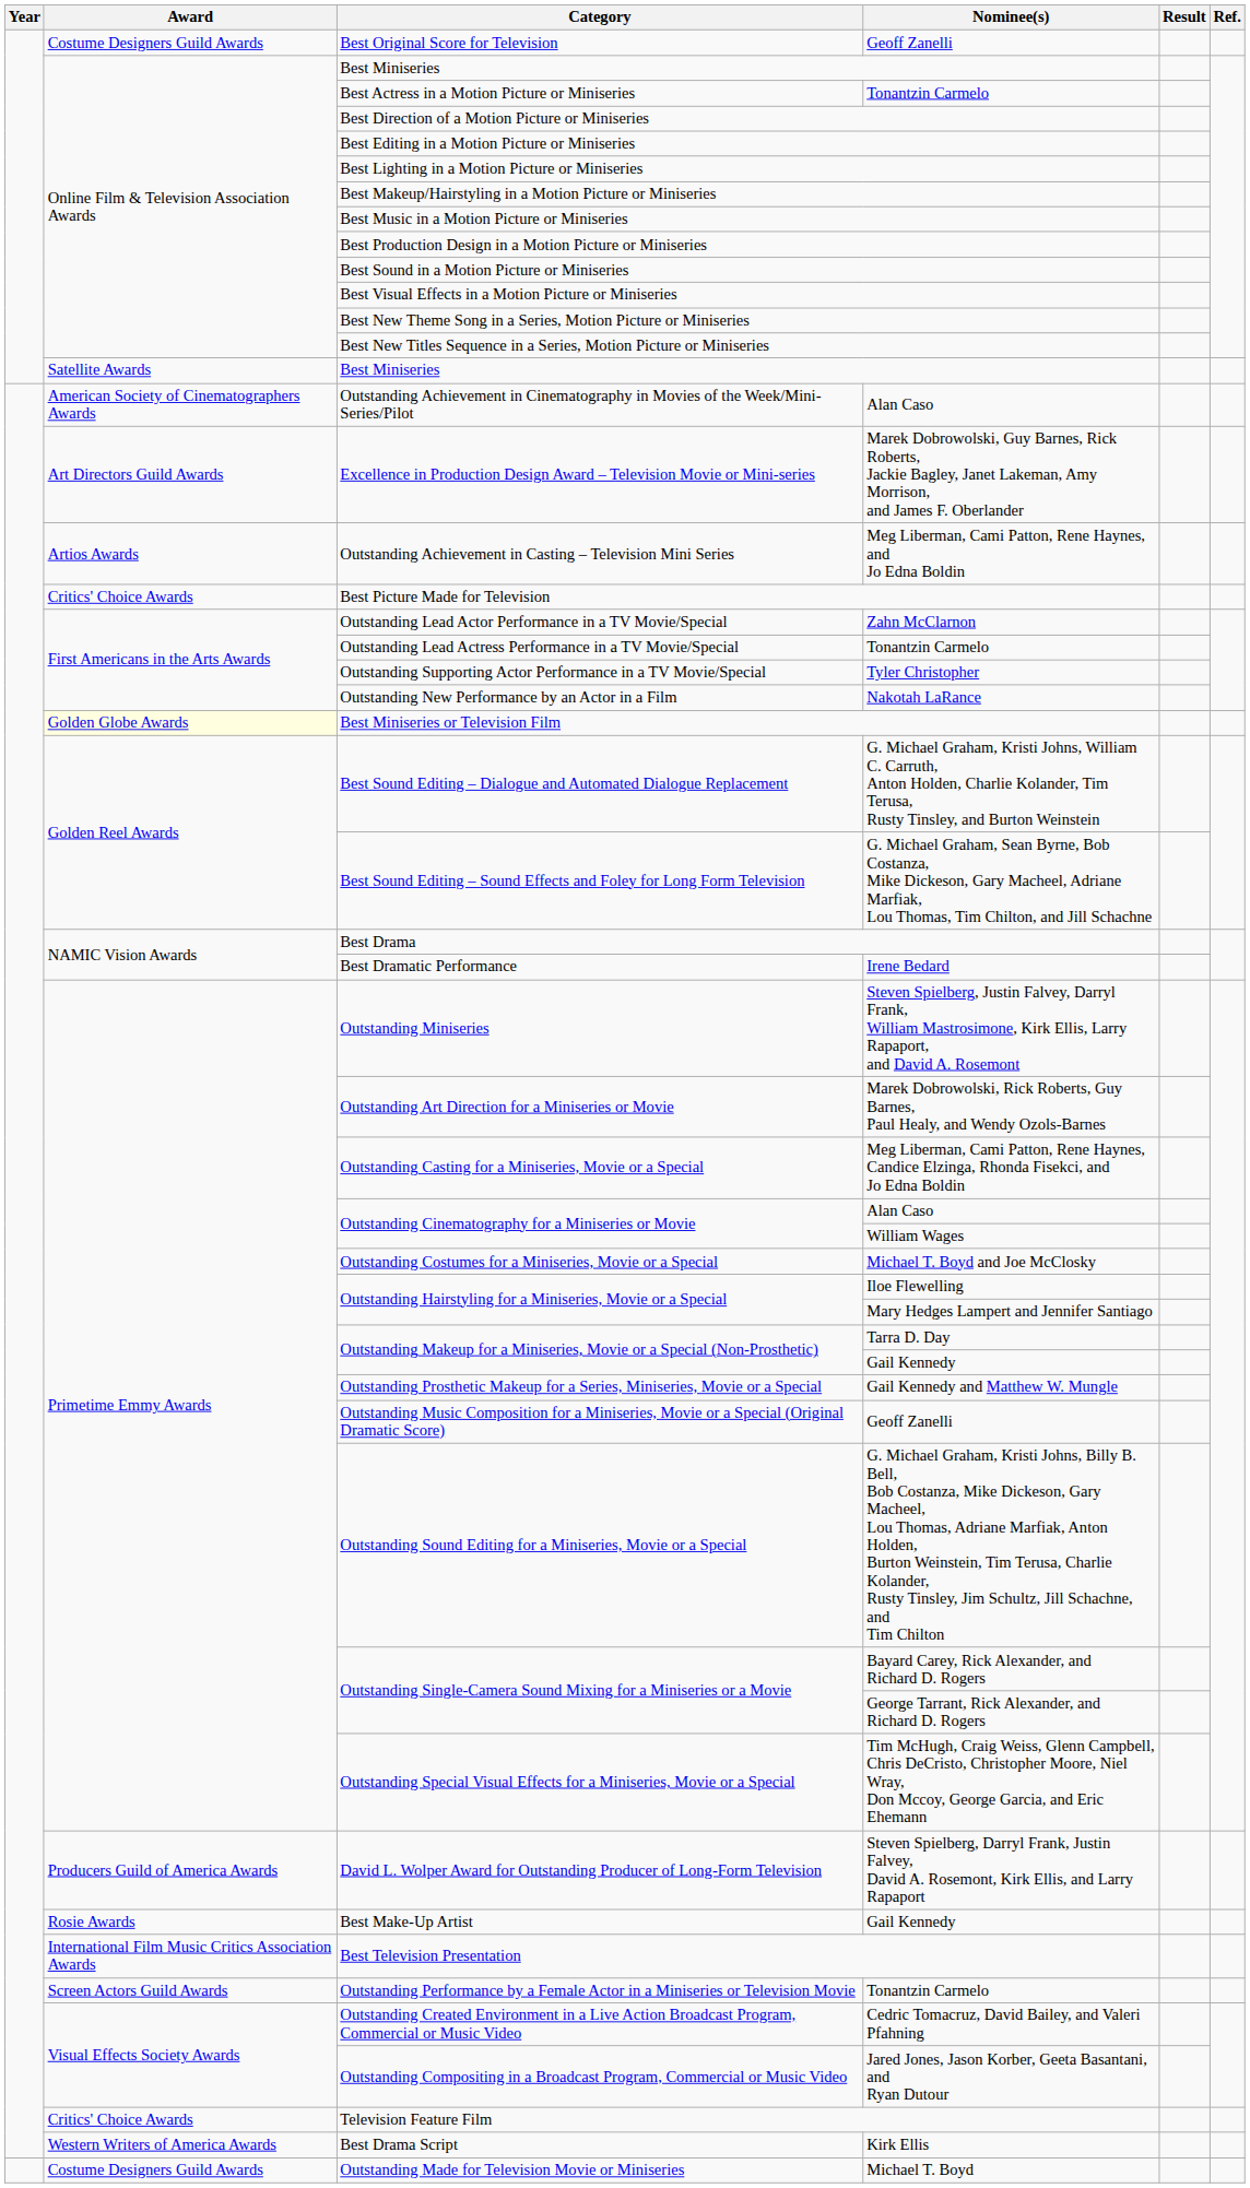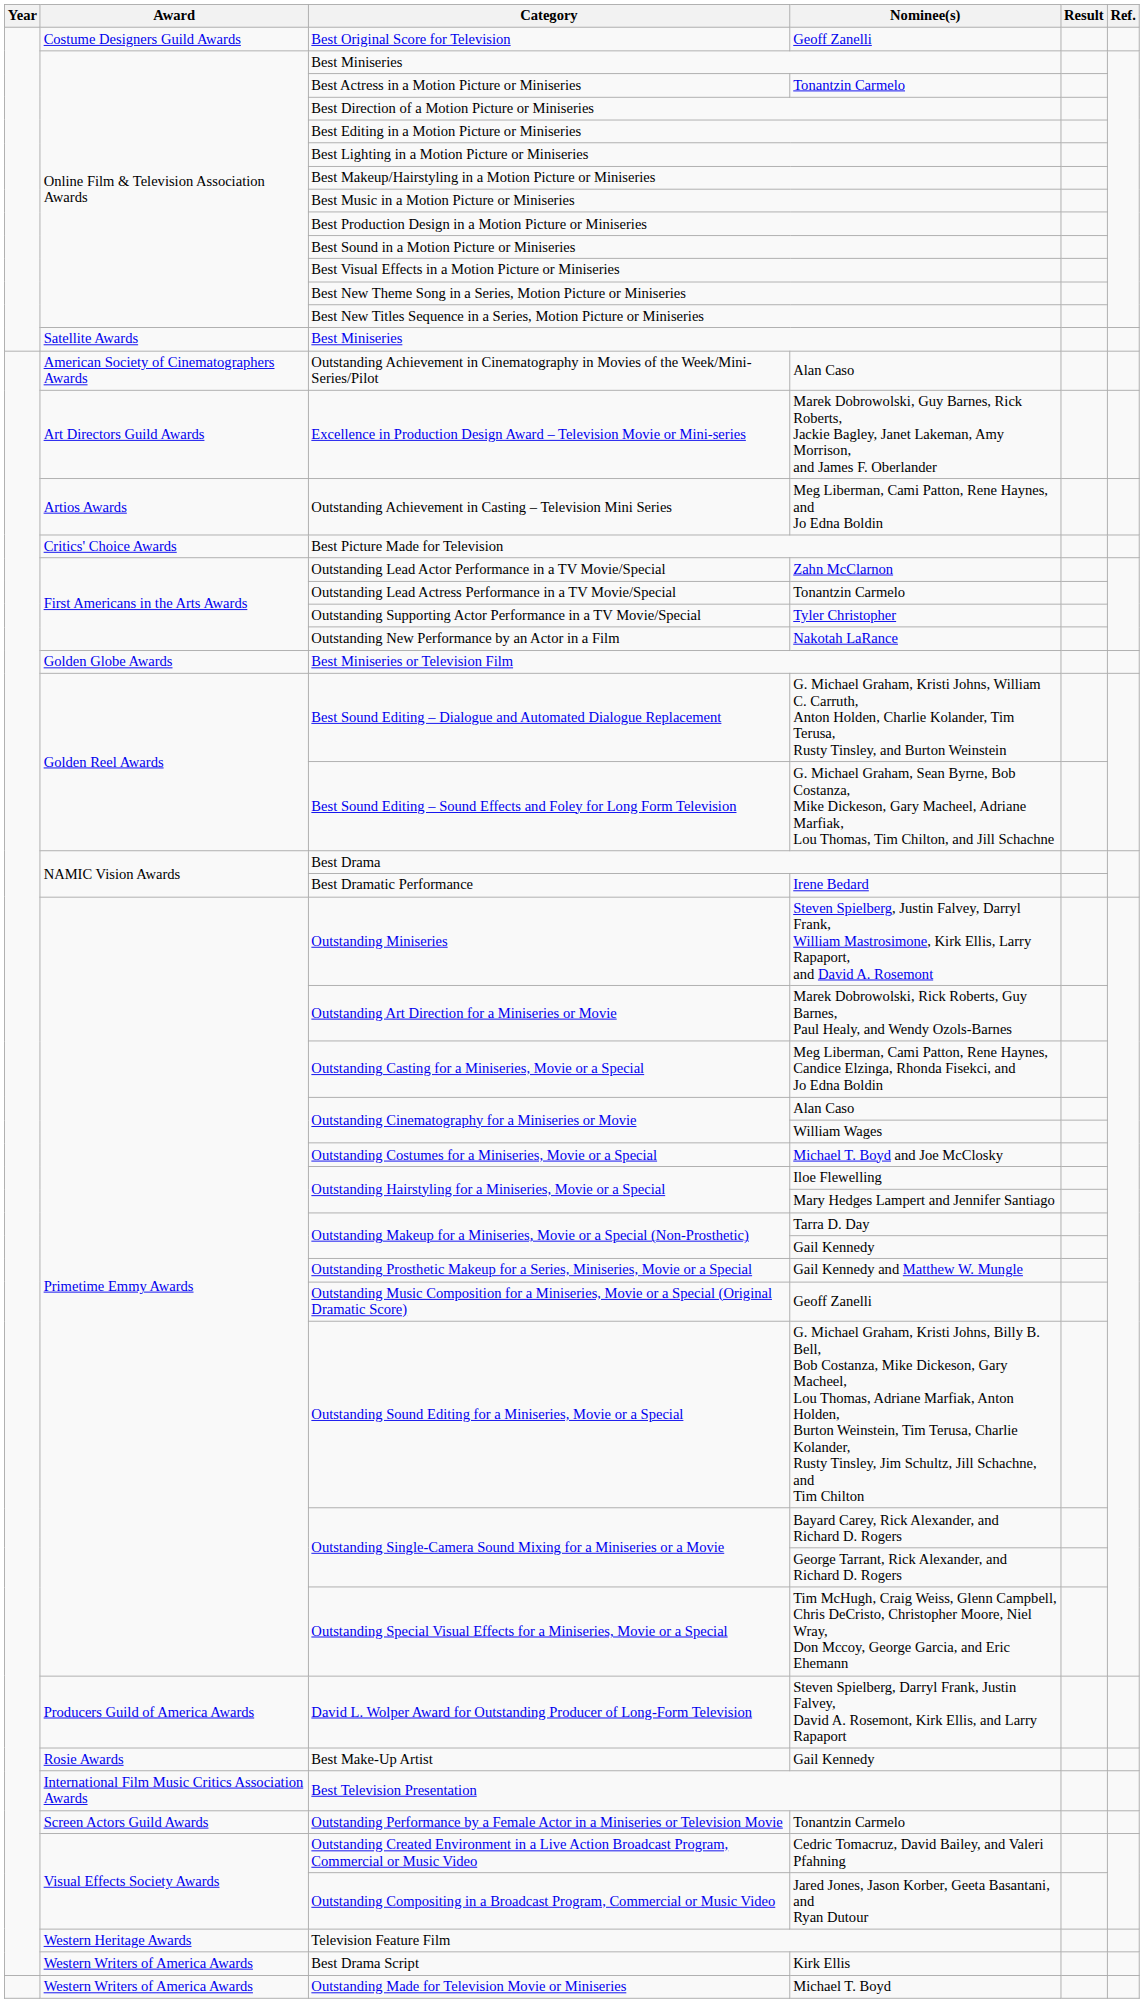 <table class="wikitable sortable">
 <tr>
 <th>Year</th>
 <th>Award</th>
 <th>Category</th>
 <th>Nominee(s)</th>
 <th>Result</th>
 <th>Ref.</th>
 </tr>
 <tr>
 <td rowspan="14"></td>
 <td><a href='#'>Costume Designers Guild Awards</a></td>
 <td><a href='#'>Best Original Score for Television</a></td>
 <td><a href='#'>Geoff Zanelli</a></td>
 <td></td>
 <td align="center"></td>
 </tr>
 <tr>
 <td rowspan="12">Online Film & Television Association Awards</td>
 <td colspan="2">Best Miniseries</td>
 <td></td>
 <td align="center" rowspan="12"></td>
 </tr>
 <tr>
 <td>Best Actress in a Motion Picture or Miniseries</td>
 <td><a href='#'>Tonantzin Carmelo</a></td>
 <td></td>
 </tr>
 <tr>
 <td colspan="2">Best Direction of a Motion Picture or Miniseries</td>
 <td></td>
 </tr>
 <tr>
 <td colspan="2">Best Editing in a Motion Picture or Miniseries</td>
 <td></td>
 </tr>
 <tr>
 <td colspan="2">Best Lighting in a Motion Picture or Miniseries</td>
 <td></td>
 </tr>
 <tr>
 <td colspan="2">Best Makeup/Hairstyling in a Motion Picture or Miniseries</td>
 <td></td>
 </tr>
 <tr>
 <td colspan="2">Best Music in a Motion Picture or Miniseries</td>
 <td></td>
 </tr>
 <tr>
 <td colspan="2">Best Production Design in a Motion Picture or Miniseries</td>
 <td></td>
 </tr>
 <tr>
 <td colspan="2">Best Sound in a Motion Picture or Miniseries</td>
 <td></td>
 </tr>
 <tr>
 <td colspan="2">Best Visual Effects in a Motion Picture or Miniseries</td>
 <td></td>
 </tr>
 <tr>
 <td colspan="2">Best New Theme Song in a Series, Motion Picture or Miniseries</td>
 <td></td>
 </tr>
 <tr>
 <td colspan="2">Best New Titles Sequence in a Series, Motion Picture or Miniseries</td>
 <td></td>
 </tr>
 <tr>
 <td><a href='#'>Satellite Awards</a></td>
 <td colspan="2"><a href='#'>Best Miniseries</a></td>
 <td></td>
 <td align="center"></td>
 </tr>
 <tr>
 <td rowspan="37"></td>
 <td><a href='#'>American Society of Cinematographers Awards</a></td>
 <td>Outstanding Achievement in Cinematography in Movies of the Week/Mini-Series/Pilot</td>
 <td>Alan Caso </td>
 <td></td>
 <td align="center"></td>
 </tr>
 <tr>
 <td><a href='#'>Art Directors Guild Awards</a></td>
 <td><a href='#'>Excellence in Production Design Award – Television Movie or Mini-series</a></td>
 <td>Marek Dobrowolski, Guy Barnes, Rick Roberts, <br> Jackie Bagley, Janet Lakeman, Amy Morrison, <br> and James F. Oberlander</td>
 <td></td>
 <td align="center"></td>
 </tr>
 <tr>
 <td><a href='#'>Artios Awards</a></td>
 <td>Outstanding Achievement in Casting – Television Mini Series</td>
 <td>Meg Liberman, Cami Patton, Rene Haynes, and <br> Jo Edna Boldin</td>
 <td></td>
 <td align="center"></td>
 </tr>
 <tr>
 <td><a href='#'>Critics' Choice Awards</a></td>
 <td colspan="2">Best Picture Made for Television</td>
 <td></td>
 <td align="center"></td>
 </tr>
 <tr>
 <td rowspan="4"><a href='#'>First Americans in the Arts Awards</a></td>
 <td>Outstanding Lead Actor Performance in a TV Movie/Special</td>
 <td><a href='#'>Zahn McClarnon</a></td>
 <td></td>
 <td align="center" rowspan="4"></td>
 </tr>
 <tr>
 <td>Outstanding Lead Actress Performance in a TV Movie/Special</td>
 <td>Tonantzin Carmelo</td>
 <td></td>
 </tr>
 <tr>
 <td>Outstanding Supporting Actor Performance in a TV Movie/Special</td>
 <td><a href='#'>Tyler Christopher</a></td>
 <td></td>
 </tr>
 <tr>
 <td>Outstanding New Performance by an Actor in a Film</td>
 <td><a href='#'>Nakotah LaRance</a></td>
 <td></td>
 </tr>
 <tr>
-<td style="background: lightyellow;"><a href='#'>Golden Globe Awards</a></td>
+<td><a href='#'>Golden Globe Awards</a></td>
 <td colspan="2"><a href='#'>Best Miniseries or Television Film</a></td>
 <td></td>
 <td align="center"></td>
 </tr>
 <tr>
 <td rowspan="2"><a href='#'>Golden Reel Awards</a></td>
 <td><a href='#'>Best Sound Editing – Dialogue and Automated Dialogue Replacement</a></td>
 <td>G. Michael Graham, Kristi Johns, William C. Carruth, <br> Anton Holden, Charlie Kolander, Tim Terusa, <br> Rusty Tinsley, and Burton Weinstein <br> </td>
 <td></td>
 <td align="center" rowspan="2"></td>
 </tr>
 <tr>
 <td><a href='#'>Best Sound Editing – Sound Effects and Foley for Long Form Television</a></td>
 <td>G. Michael Graham, Sean Byrne, Bob Costanza, <br> Mike Dickeson, Gary Macheel, Adriane Marfiak, <br> Lou Thomas, Tim Chilton, and Jill Schachne <br> </td>
 <td></td>
 </tr>
 <tr>
 <td rowspan="2">NAMIC Vision Awards</td>
 <td colspan="2">Best Drama</td>
 <td></td>
 <td align="center" rowspan="2"></td>
 </tr>
 <tr>
 <td>Best Dramatic Performance</td>
 <td><a href='#'>Irene Bedard</a></td>
 <td></td>
 </tr>
 <tr>
 <td rowspan="16"><a href='#'>Primetime Emmy Awards</a></td>
 <td><a href='#'>Outstanding Miniseries</a></td>
 <td><a href='#'>Steven Spielberg</a>, Justin Falvey, Darryl Frank, <br> <a href='#'>William Mastrosimone</a>, Kirk Ellis, Larry Rapaport, <br> and <a href='#'>David A. Rosemont</a></td>
 <td></td>
 <td align="center" rowspan="16"></td>
 </tr>
 <tr>
 <td><a href='#'>Outstanding Art Direction for a Miniseries or Movie</a></td>
 <td>Marek Dobrowolski, Rick Roberts, Guy Barnes, <br> Paul Healy, and Wendy Ozols-Barnes</td>
 <td></td>
 </tr>
 <tr>
 <td><a href='#'>Outstanding Casting for a Miniseries, Movie or a Special</a></td>
 <td>Meg Liberman, Cami Patton, Rene Haynes, <br> Candice Elzinga, Rhonda Fisekci, and <br> Jo Edna Boldin</td>
 <td></td>
 </tr>
 <tr>
 <td rowspan="2"><a href='#'>Outstanding Cinematography for a Miniseries or Movie</a></td>
 <td>Alan Caso </td>
 <td></td>
 </tr>
 <tr>
 <td>William Wages </td>
 <td></td>
 </tr>
 <tr>
 <td><a href='#'>Outstanding Costumes for a Miniseries, Movie or a Special</a></td>
 <td><a href='#'>Michael T. Boyd</a> and Joe McClosky <br> </td>
 <td></td>
 </tr>
 <tr>
 <td rowspan="2"><a href='#'>Outstanding Hairstyling for a Miniseries, Movie or a Special</a></td>
 <td>Iloe Flewelling </td>
 <td></td>
 </tr>
 <tr>
 <td>Mary Hedges Lampert and Jennifer Santiago <br> </td>
 <td></td>
 </tr>
 <tr>
 <td rowspan="2"><a href='#'>Outstanding Makeup for a Miniseries, Movie or a Special (Non-Prosthetic)</a></td>
 <td>Tarra D. Day </td>
 <td></td>
 </tr>
 <tr>
 <td>Gail Kennedy </td>
 <td></td>
 </tr>
 <tr>
 <td><a href='#'>Outstanding Prosthetic Makeup for a Series, Miniseries, Movie or a Special</a></td>
 <td>Gail Kennedy and <a href='#'>Matthew W. Mungle</a> <br> </td>
 <td></td>
 </tr>
 <tr>
 <td><a href='#'>Outstanding Music Composition for a Miniseries, Movie or a Special (Original Dramatic Score)</a></td>
 <td>Geoff Zanelli</td>
 <td></td>
 </tr>
 <tr>
 <td><a href='#'>Outstanding Sound Editing for a Miniseries, Movie or a Special</a></td>
 <td>G. Michael Graham, Kristi Johns, Billy B. Bell, <br> Bob Costanza, Mike Dickeson, Gary Macheel, <br> Lou Thomas, Adriane Marfiak, Anton Holden, <br> Burton Weinstein, Tim Terusa, Charlie Kolander, <br> Rusty Tinsley, Jim Schultz, Jill Schachne, and <br> Tim Chilton </td>
 <td></td>
 </tr>
 <tr>
 <td rowspan="2"><a href='#'>Outstanding Single-Camera Sound Mixing for a Miniseries or a Movie</a></td>
 <td>Bayard Carey, Rick Alexander, and <br> Richard D. Rogers </td>
 <td></td>
 </tr>
 <tr>
 <td>George Tarrant, Rick Alexander, and <br> Richard D. Rogers </td>
 <td></td>
 </tr>
 <tr>
 <td><a href='#'>Outstanding Special Visual Effects for a Miniseries, Movie or a Special</a></td>
 <td>Tim McHugh, Craig Weiss, Glenn Campbell, <br> Chris DeCristo, Christopher Moore, Niel Wray, <br> Don Mccoy, George Garcia, and Eric Ehemann <br> </td>
 <td></td>
 </tr>
 <tr>
 <td><a href='#'>Producers Guild of America Awards</a></td>
 <td><a href='#'>David L. Wolper Award for Outstanding Producer of Long-Form Television</a></td>
 <td>Steven Spielberg, Darryl Frank, Justin Falvey, <br> David A. Rosemont, Kirk Ellis, and Larry Rapaport</td>
 <td></td>
 <td align="center"></td>
 </tr>
 <tr>
 <td><a href='#'>Rosie Awards</a></td>
 <td>Best Make-Up Artist</td>
 <td>Gail Kennedy</td>
 <td></td>
 <td align="center"></td>
 </tr>
 <tr>
 <td><a href='#'>International Film Music Critics Association Awards</a></td>
 <td colspan="2"><a href='#'>Best Television Presentation</a></td>
 <td></td>
 <td align="center"></td>
 </tr>
 <tr>
 <td><a href='#'>Screen Actors Guild Awards</a></td>
 <td><a href='#'>Outstanding Performance by a Female Actor in a Miniseries or Television Movie</a></td>
 <td>Tonantzin Carmelo</td>
 <td></td>
 <td align="center"></td>
 </tr>
 <tr>
 <td rowspan="2"><a href='#'>Visual Effects Society Awards</a></td>
 <td><a href='#'>Outstanding Created Environment in a Live Action Broadcast Program, Commercial or Music Video</a></td>
 <td>Cedric Tomacruz, David Bailey, and Valeri Pfahning <br> </td>
 <td></td>
 <td align="center" rowspan="2"></td>
 </tr>
 <tr>
 <td><a href='#'>Outstanding Compositing in a Broadcast Program, Commercial or Music Video</a></td>
 <td>Jared Jones, Jason Korber, Geeta Basantani, and <br> Ryan Dutour </td>
 <td></td>
 </tr>
 <tr>
-<td><a href='#'>Critics' Choice Awards</a></td>
+<td><a href='#'>Western Heritage Awards</a></td>
 <td colspan="2">Television Feature Film</td>
 <td></td>
 <td align="center"></td>
 </tr>
 <tr>
 <td><a href='#'>Western Writers of America Awards</a></td>
 <td>Best Drama Script</td>
 <td>Kirk Ellis </td>
 <td></td>
 <td align="center"></td>
 </tr>
 <tr>
 <td></td>
-<td><a href='#'>Costume Designers Guild Awards</a></td>
+<td><a href='#'>Western Writers of America Awards</a></td>
 <td><a href='#'>Outstanding Made for Television Movie or Miniseries</a></td>
 <td>Michael T. Boyd</td>
 <td></td>
 <td align="center"></td>
 </tr>
 </table>
